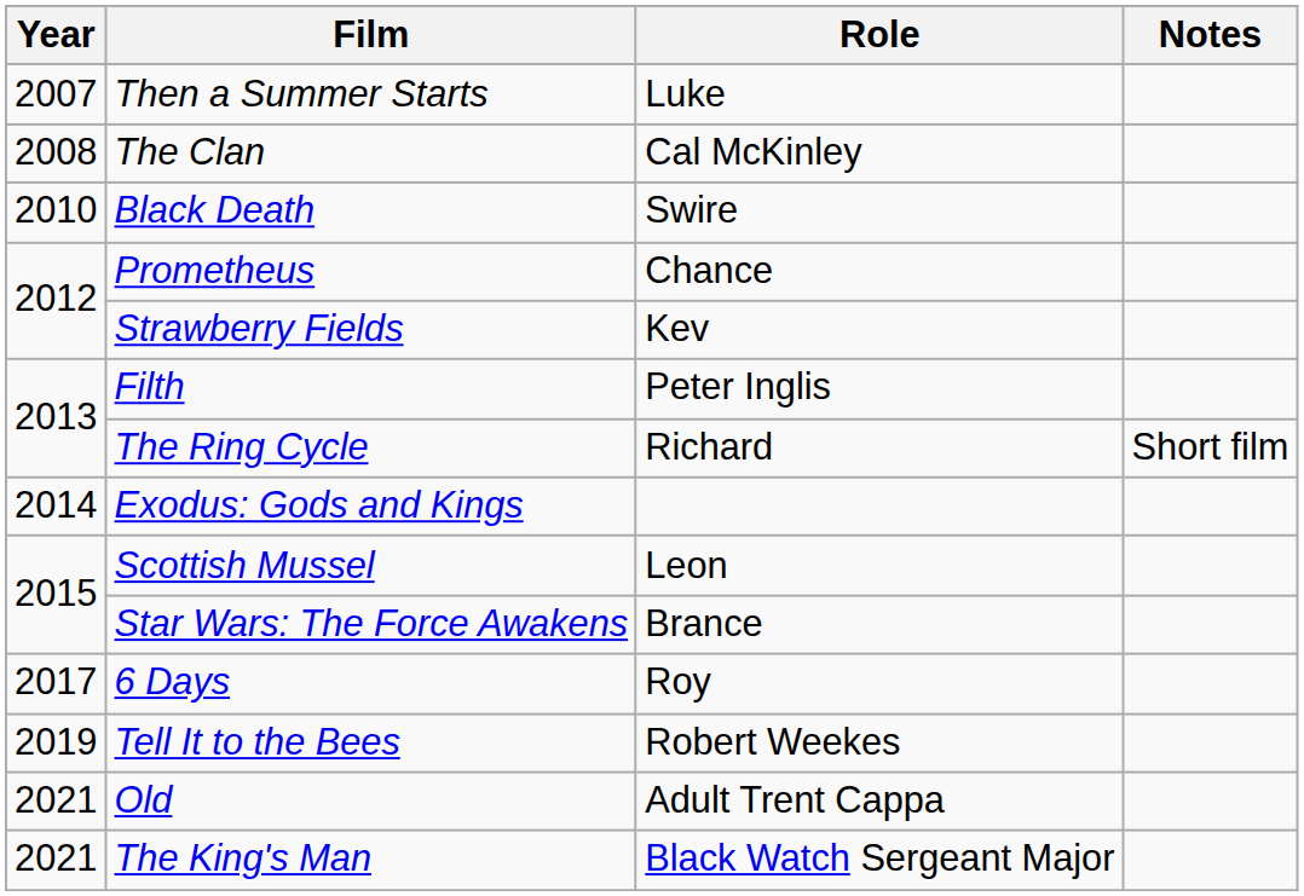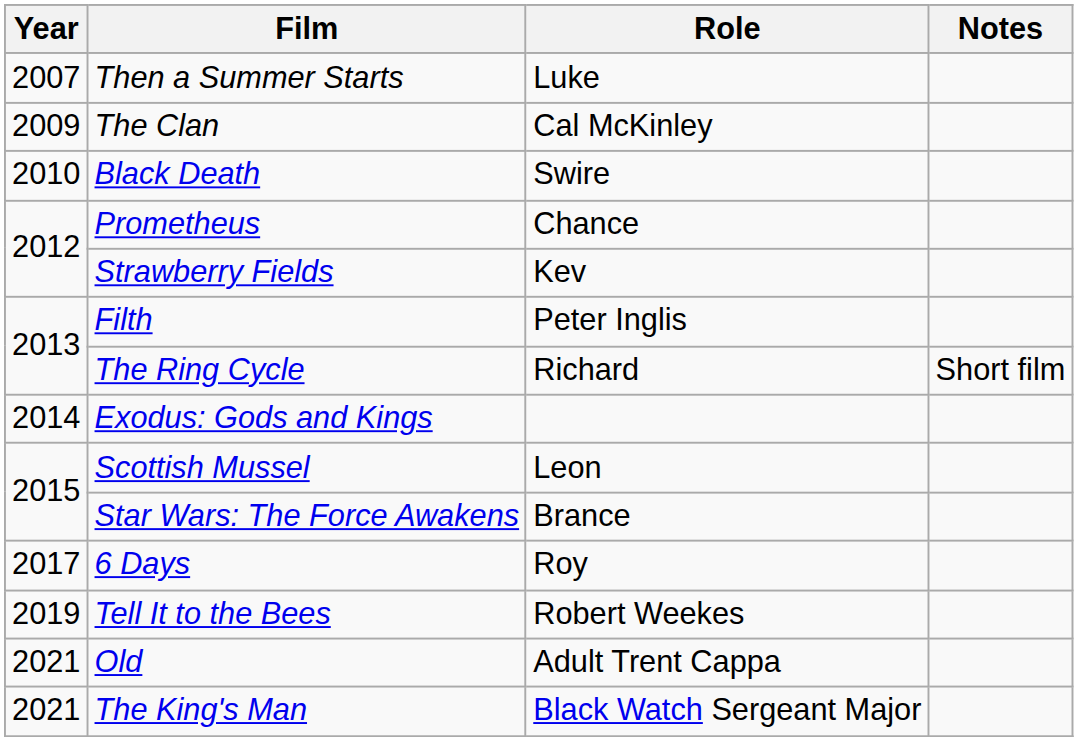 <table class="wikitable" style="font-size: 100%;">
 <tr>
 <th>Year</th>
 <th>Film</th>
 <th>Role</th>
 <th>Notes</th>
 </tr>
 <tr>
 <td rowspan="1">2007</td>
 <td><em>Then a Summer Starts</em></td>
 <td>Luke</td>
 <td></td>
 </tr>
 <tr>
-<td rowspan="1">2008</td>
+<td rowspan="1">2009</td>
 <td><em>The Clan</em></td>
 <td>Cal McKinley</td>
 <td></td>
 </tr>
 <tr>
 <td rowspan="1">2010</td>
 <td><em><a href='#'>Black Death</a></em></td>
 <td>Swire</td>
 <td></td>
 </tr>
 <tr>
 <td rowspan="2">2012</td>
 <td><em><a href='#'>Prometheus</a></em></td>
 <td>Chance</td>
 <td></td>
 </tr>
 <tr>
 <td><em><a href='#'>Strawberry Fields</a></em></td>
 <td>Kev</td>
 <td></td>
 </tr>
 <tr>
 <td rowspan="2">2013</td>
 <td><em><a href='#'>Filth</a></em></td>
 <td>Peter Inglis</td>
 <td></td>
 </tr>
 <tr>
 <td><em><a href='#'>The Ring Cycle</a></em></td>
 <td>Richard</td>
 <td>Short film</td>
 </tr>
 <tr>
 <td rowspan="1">2014</td>
 <td><em><a href='#'>Exodus: Gods and Kings</a></em></td>
 <td></td>
 <td></td>
 </tr>
 <tr>
 <td rowspan="2">2015</td>
 <td><em><a href='#'>Scottish Mussel</a></em></td>
 <td>Leon</td>
 <td></td>
 </tr>
 <tr>
 <td><em><a href='#'>Star Wars: The Force Awakens</a></em></td>
 <td>Brance</td>
 <td></td>
 </tr>
 <tr>
 <td rowspan="1">2017</td>
 <td><em><a href='#'>6 Days</a></em></td>
 <td>Roy</td>
 <td></td>
 </tr>
 <tr>
 <td>2019</td>
 <td><em><a href='#'>Tell It to the Bees</a></em></td>
 <td>Robert Weekes</td>
 <td></td>
 </tr>
 <tr>
 <td>2021</td>
 <td><em><a href='#'>Old</a></em></td>
 <td>Adult Trent Cappa</td>
 <td></td>
 </tr>
 <tr>
 <td>2021</td>
 <td><em><a href='#'>The King's Man</a></em></td>
 <td><a href='#'>Black Watch</a> Sergeant Major</td>
 <td></td>
 </tr>
 <tr>
 </tr>
 </table>
